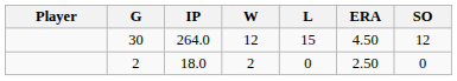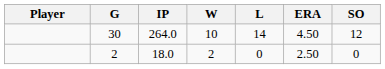 <table class="wikitable sortable">
 <tr>
 <th bgcolor="#DDDDFF" width="16%">Player</th>
 <th bgcolor="#DDDDFF" width="9%">G</th>
 <th bgcolor="#DDDDFF" width="9%">IP</th>
 <th bgcolor="#DDDDFF" width="9%">W</th>
 <th bgcolor="#DDDDFF" width="9%">L</th>
 <th bgcolor="#DDDDFF" width="9%">ERA</th>
 <th bgcolor="#DDDDFF" width="9%">SO</th>
 </tr>
 <tr align="center">
 <td></td>
 <td>30</td>
 <td>264.0</td>
-<td>12</td>
-<td>15</td>
+<td>10</td>
+<td>14</td>
 <td>4.50</td>
 <td>12</td>
 </tr>
 <tr align="center">
 <td></td>
 <td>2</td>
 <td>18.0</td>
 <td>2</td>
 <td>0</td>
 <td>2.50</td>
 <td>0</td>
 </tr>
 </table>
